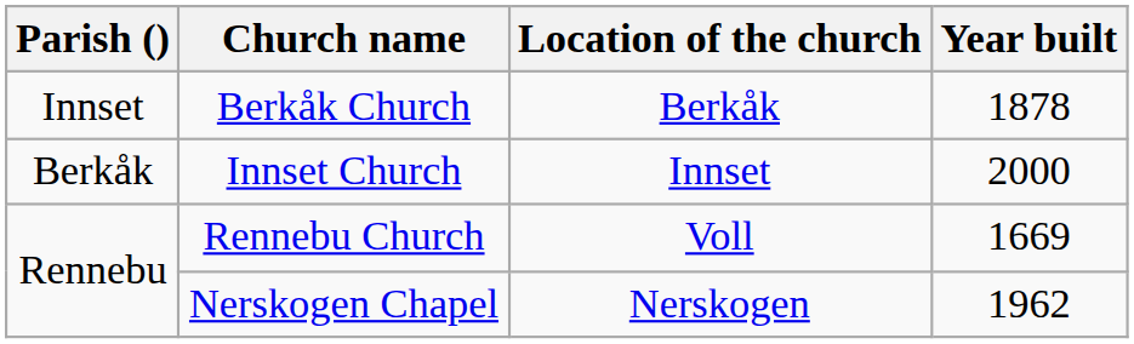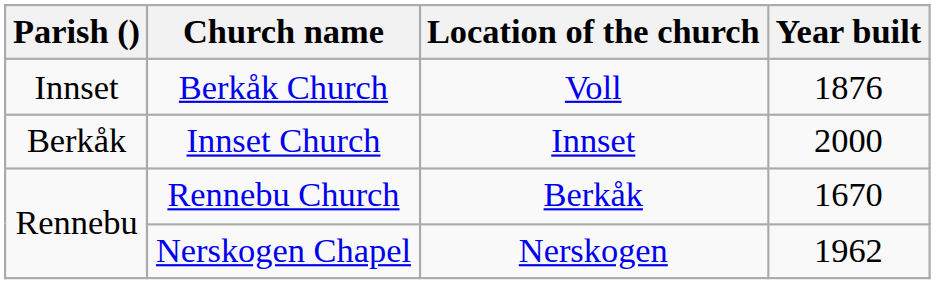 <table class="wikitable" style="text-align:center">
 <tr>
 <th>Parish ()</th>
 <th>Church name</th>
 <th>Location of the church</th>
 <th>Year built</th>
 </tr>
 <tr>
 <td>Innset</td>
 <td><a href='#'>Berkåk Church</a></td>
-<td><a href='#'>Berkåk</a></td>
-<td>1878</td>
+<td><a href='#'>Voll</a></td>
+<td>1876</td>
 </tr>
 <tr>
 <td>Berkåk</td>
 <td><a href='#'>Innset Church</a></td>
 <td><a href='#'>Innset</a></td>
 <td>2000</td>
 </tr>
 <tr>
 <td rowspan="2">Rennebu</td>
 <td><a href='#'>Rennebu Church</a></td>
-<td><a href='#'>Voll</a></td>
-<td>1669</td>
+<td><a href='#'>Berkåk</a></td>
+<td>1670</td>
 </tr>
 <tr>
 <td><a href='#'>Nerskogen Chapel</a></td>
 <td><a href='#'>Nerskogen</a></td>
 <td>1962</td>
 </tr>
 </table>
